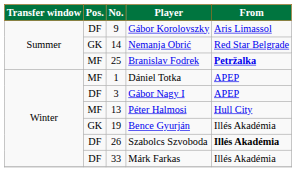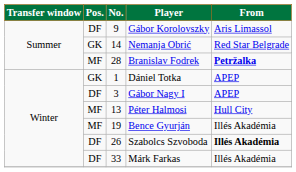 <table class="wikitable plainrowheaders sortable">
 <tr>
 <th style="background-color:#00753F;color:white;border:1px solid #A46E21">Transfer window</th>
 <th style="background-color:#00753F;color:white;border:1px solid #A46E21">Pos.</th>
 <th style="background-color:#00753F;color:white;border:1px solid #A46E21">No.</th>
 <th style="background-color:#00753F;color:white;border:1px solid #A46E21">Player</th>
 <th style="background-color:#00753F;color:white;border:1px solid #A46E21">From</th>
 </tr>
 <tr>
 <td rowspan="3" style="text-align:center;">Summer</td>
 <td style=text-align:center;>DF</td>
 <td style=text-align:center;>9</td>
 <td style=text-align:left;> <a href='#'>Gábor Korolovszky</a></td>
 <td style=text-align:left;> <a href='#'>Aris Limassol</a></td>
 </tr>
 <tr>
 <td style=text-align:center;>GK</td>
 <td style=text-align:center;>14</td>
 <td style=text-align:left;> <a href='#'>Nemanja Obrić</a></td>
 <td style=text-align:left;> <a href='#'>Red Star Belgrade</a></td>
 </tr>
 <tr>
 <td style=text-align:center;>MF</td>
-<td style=text-align:center;>25</td>
+<td style=text-align:center;>28</td>
 <td style=text-align:left;> <a href='#'>Branislav Fodrek</a></td>
 <td style=text-align:left;><strong> <a href='#'>Petržalka</a></strong></td>
 </tr>
 <tr>
 <td rowspan="6" style="text-align:center;">Winter</td>
-<td style=text-align:center;>MF</td>
+<td style=text-align:center;>GK</td>
 <td style=text-align:center;>1</td>
 <td style=text-align:left;> Dániel Totka</td>
 <td style=text-align:left;> <a href='#'>APEP</a></td>
 </tr>
 <tr>
 <td style=text-align:center;>DF</td>
 <td style=text-align:center;>3</td>
 <td style=text-align:left;> <a href='#'>Gábor Nagy I</a></td>
 <td style=text-align:left;> <a href='#'>APEP</a></td>
 </tr>
 <tr>
 <td style=text-align:center;>MF</td>
 <td style=text-align:center;>13</td>
 <td style=text-align:left;> <a href='#'>Péter Halmosi</a></td>
 <td style=text-align:left;> <a href='#'>Hull City</a></td>
 </tr>
 <tr>
-<td style=text-align:center;>GK</td>
+<td style=text-align:center;>MF</td>
 <td style=text-align:center;>19</td>
 <td style=text-align:left;> <a href='#'>Bence Gyurján</a></td>
 <td style=text-align:left;>Illés Akadémia</td>
 </tr>
 <tr>
 <td style=text-align:center;>DF</td>
 <td style=text-align:center;>26</td>
 <td style=text-align:left;> Szabolcs Szvoboda</td>
 <td style=text-align:left;><strong>Illés Akadémia</strong></td>
 </tr>
 <tr>
 <td style=text-align:center;>DF</td>
 <td style=text-align:center;>33</td>
 <td style=text-align:left;> Márk Farkas</td>
 <td style=text-align:left;>Illés Akadémia</td>
 </tr>
 <tr>
 </tr>
 </table>
